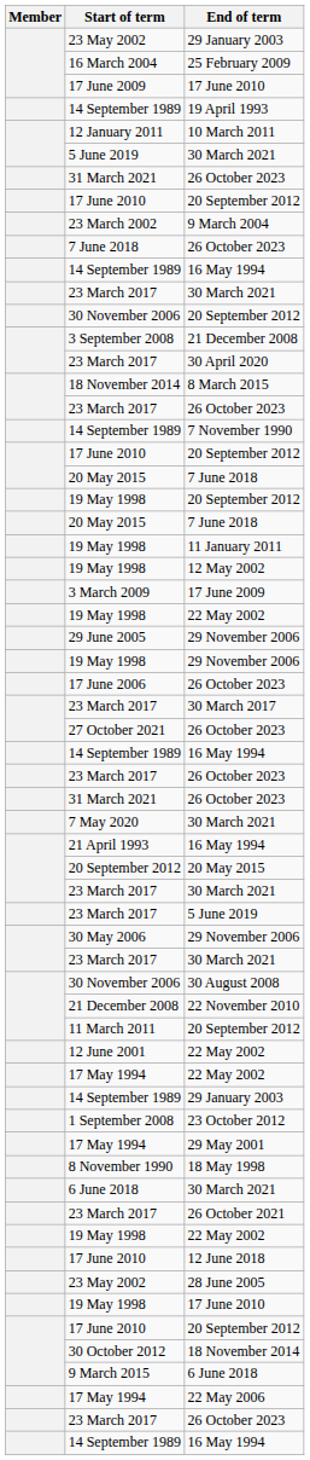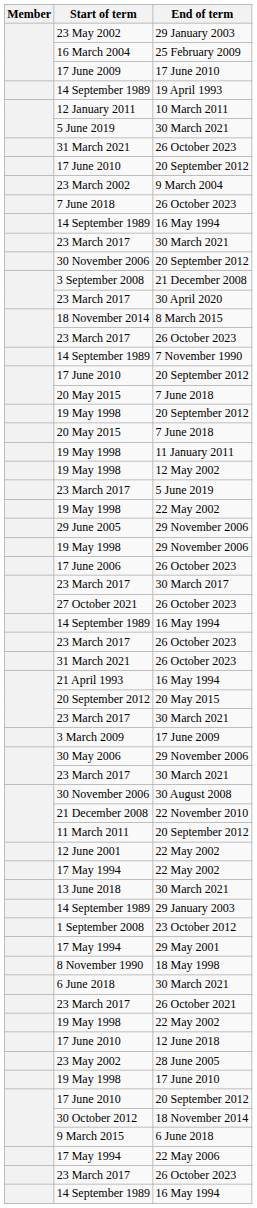 <table class="wikitable sortable">
 <tr>
 <th scope="col">Member</th>
 <th scope="col">Start of term</th>
 <th scope="col">End of term</th>
 </tr>
 <tr>
 <th scope="rowgroup" rowspan="3"></th>
 <td>23 May 2002</td>
 <td>29 January 2003</td>
 </tr>
 <tr>
 <td>16 March 2004</td>
 <td>25 February 2009</td>
 </tr>
 <tr>
 <td>17 June 2009</td>
 <td>17 June 2010</td>
 </tr>
 <tr>
 <th scope="row"></th>
 <td>14 September 1989</td>
 <td>19 April 1993</td>
 </tr>
 <tr>
 <th scope="rowgroup" rowspan="2"></th>
 <td>12 January 2011</td>
 <td>10 March 2011</td>
 </tr>
 <tr>
 <td>5 June 2019</td>
 <td>30 March 2021</td>
 </tr>
 <tr>
 <th scope="row"></th>
 <td>31 March 2021</td>
 <td>26 October 2023</td>
 </tr>
 <tr>
 <th scope="row"></th>
 <td>17 June 2010</td>
 <td>20 September 2012</td>
 </tr>
 <tr>
 <th scope="row"></th>
 <td>23 March 2002</td>
 <td>9 March 2004</td>
 </tr>
 <tr>
 <th scope="row"></th>
 <td>7 June 2018</td>
 <td>26 October 2023</td>
 </tr>
 <tr>
 <th scope="row"></th>
 <td>14 September 1989</td>
 <td>16 May 1994</td>
 </tr>
 <tr>
 <th scope="row"></th>
 <td>23 March 2017</td>
 <td>30 March 2021</td>
 </tr>
 <tr>
 <th scope="row"></th>
 <td>30 November 2006</td>
 <td>20 September 2012</td>
 </tr>
 <tr>
 <th scope="rowgroup" rowspan="2"></th>
 <td>3 September 2008</td>
 <td>21 December 2008</td>
 </tr>
 <tr>
 <td>23 March 2017</td>
 <td>30 April 2020</td>
 </tr>
 <tr>
 <th scope="rowgroup" rowspan="2"></th>
 <td>18 November 2014</td>
 <td>8 March 2015</td>
 </tr>
 <tr>
 <td>23 March 2017</td>
 <td>26 October 2023</td>
 </tr>
 <tr>
 <th scope="row"></th>
 <td>14 September 1989</td>
 <td>7 November 1990</td>
 </tr>
 <tr>
 <th scope="rowgroup" rowspan="2"></th>
 <td>17 June 2010</td>
 <td>20 September 2012</td>
 </tr>
 <tr>
 <td>20 May 2015</td>
 <td>7 June 2018</td>
 </tr>
 <tr>
 <th scope="row"></th>
 <td>19 May 1998</td>
 <td>20 September 2012</td>
 </tr>
 <tr>
 <th scope="row"></th>
 <td>20 May 2015</td>
 <td>7 June 2018</td>
 </tr>
 <tr>
 <th scope="row"></th>
 <td>19 May 1998</td>
 <td>11 January 2011</td>
 </tr>
 <tr>
 <th scope="row"></th>
 <td>19 May 1998</td>
 <td>12 May 2002</td>
 </tr>
 <tr>
 <th scope="row"></th>
-<td>3 March 2009</td>
-<td>17 June 2009</td>
+<td>23 March 2017</td>
+<td>5 June 2019</td>
 </tr>
 <tr>
 <th scope="row"></th>
 <td>19 May 1998</td>
 <td>22 May 2002</td>
 </tr>
 <tr>
 <th scope="row"></th>
 <td>29 June 2005</td>
 <td>29 November 2006</td>
 </tr>
 <tr>
 <th scope="row"></th>
 <td>19 May 1998</td>
 <td>29 November 2006</td>
 </tr>
 <tr>
 <th scope="row"></th>
 <td>17 June 2006</td>
 <td>26 October 2023</td>
 </tr>
 <tr>
 <th scope="rowgroup" rowspan="2"></th>
 <td>23 March 2017</td>
 <td>30 March 2017</td>
 </tr>
 <tr>
 <td>27 October 2021</td>
 <td>26 October 2023</td>
 </tr>
 <tr>
 <th scope="row"></th>
 <td>14 September 1989</td>
 <td>16 May 1994</td>
 </tr>
 <tr>
 <th scope="row"></th>
 <td>23 March 2017</td>
 <td>26 October 2023</td>
 </tr>
 <tr>
 <th scope="row"></th>
 <td>31 March 2021</td>
 <td>26 October 2023</td>
 </tr>
 <tr>
-<th scope="row"></th>
-<td>7 May 2020</td>
-<td>30 March 2021</td>
-</tr>
-<tr>
 <th scope="rowgroup" rowspan="3"></th>
 <td>21 April 1993</td>
 <td>16 May 1994</td>
 </tr>
 <tr>
 <td>20 September 2012</td>
 <td>20 May 2015</td>
 </tr>
 <tr>
 <td>23 March 2017</td>
 <td>30 March 2021</td>
 </tr>
 <tr>
 <th scope="row"></th>
-<td>23 March 2017</td>
-<td>5 June 2019</td>
+<td>3 March 2009</td>
+<td>17 June 2009</td>
 </tr>
 <tr>
 <th scope="rowgroup" rowspan="2"></th>
 <td>30 May 2006</td>
 <td>29 November 2006</td>
 </tr>
 <tr>
 <td>23 March 2017</td>
 <td>30 March 2021</td>
 </tr>
 <tr>
 <th scope="rowgroup" rowspan="3"></th>
 <td>30 November 2006</td>
 <td>30 August 2008</td>
 </tr>
 <tr>
 <td>21 December 2008</td>
 <td>22 November 2010</td>
 </tr>
 <tr>
 <td>11 March 2011</td>
 <td>20 September 2012</td>
 </tr>
 <tr>
 <th scope="row"></th>
 <td>12 June 2001</td>
 <td>22 May 2002</td>
 </tr>
 <tr>
 <th scope="row"></th>
 <td>17 May 1994</td>
 <td>22 May 2002</td>
+</tr>
+<tr>
+<th scope="row"></th>
+<td>13 June 2018</td>
+<td>30 March 2021</td>
 </tr>
 <tr>
 <th scope="row"></th>
 <td>14 September 1989</td>
 <td>29 January 2003</td>
 </tr>
 <tr>
 <th scope="row"></th>
 <td>1 September 2008</td>
 <td>23 October 2012</td>
 </tr>
 <tr>
 <th scope="row"></th>
 <td>17 May 1994</td>
 <td>29 May 2001</td>
 </tr>
 <tr>
 <th scope="row"></th>
 <td>8 November 1990</td>
 <td>18 May 1998</td>
 </tr>
 <tr>
 <th scope="row"></th>
 <td>6 June 2018</td>
 <td>30 March 2021</td>
 </tr>
 <tr>
 <th scope="row"></th>
 <td>23 March 2017</td>
 <td>26 October 2021</td>
 </tr>
 <tr>
 <th scope="row"></th>
 <td>19 May 1998</td>
 <td>22 May 2002</td>
 </tr>
 <tr>
 <th scope="row"></th>
 <td>17 June 2010</td>
 <td>12 June 2018</td>
 </tr>
 <tr>
 <th scope="row"></th>
 <td>23 May 2002</td>
 <td>28 June 2005</td>
 </tr>
 <tr>
 <th scope="row"></th>
 <td>19 May 1998</td>
 <td>17 June 2010</td>
 </tr>
 <tr>
 <th scope="rowgroup" rowspan="3"></th>
 <td>17 June 2010</td>
 <td>20 September 2012</td>
 </tr>
 <tr>
 <td>30 October 2012</td>
 <td>18 November 2014</td>
 </tr>
 <tr>
 <td>9 March 2015</td>
 <td>6 June 2018</td>
 </tr>
 <tr>
 <th scope="row"></th>
 <td>17 May 1994</td>
 <td>22 May 2006</td>
 </tr>
 <tr>
 <th scope="row"></th>
 <td>23 March 2017</td>
 <td>26 October 2023</td>
 </tr>
 <tr>
 <th scope="row"></th>
 <td>14 September 1989</td>
 <td>16 May 1994</td>
 </tr>
 </table>
